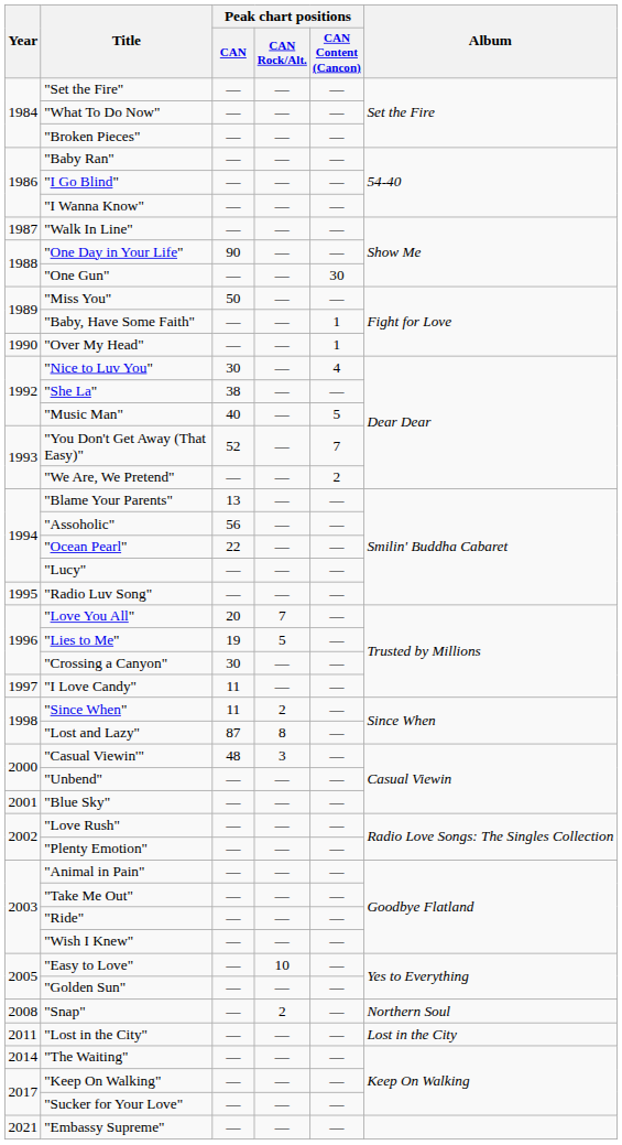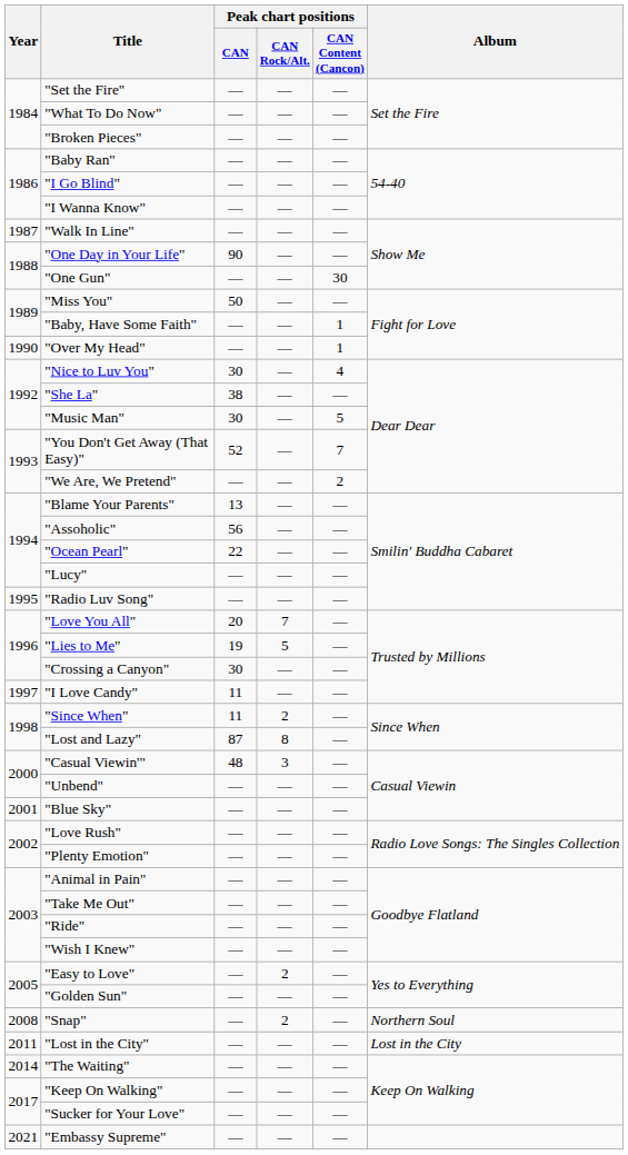 <table class="wikitable">
 <tr>
 <th rowspan="2">Year</th>
 <th rowspan="2" width="180">Title</th>
 <th colspan="3">Peak chart positions</th>
 <th rowspan="2">Album</th>
 </tr>
 <tr style="font-size: smaller;">
 <th width="40"><a href='#'>CAN</a><br></th>
 <th width="40"><a href='#'>CAN <br>Rock/Alt.</a><br></th>
 <th width="40"><a href='#'>CAN Content (Cancon)</a><br></th>
 </tr>
 <tr>
 <td rowspan=3>1984</td>
 <td>"Set the Fire"</td>
 <td align="center">—</td>
 <td align="center">—</td>
 <td align="center">—</td>
 <td rowspan=3><em>Set the Fire</em></td>
 </tr>
 <tr>
 <td>"What To Do Now"</td>
 <td align="center">—</td>
 <td align="center">—</td>
 <td align="center">—</td>
 </tr>
 <tr>
 <td>"Broken Pieces"</td>
 <td align="center">—</td>
 <td align="center">—</td>
 <td align="center">—</td>
 </tr>
 <tr>
 <td rowspan=3>1986</td>
 <td>"Baby Ran"</td>
 <td align="center">—</td>
 <td align="center">—</td>
 <td align="center">—</td>
 <td rowspan=3><em>54-40</em></td>
 </tr>
 <tr>
 <td>"<a href='#'>I Go Blind</a>"</td>
 <td align="center">—</td>
 <td align="center">—</td>
 <td align="center">—</td>
 </tr>
 <tr>
 <td>"I Wanna Know"</td>
 <td align="center">—</td>
 <td align="center">—</td>
 <td align="center">—</td>
 </tr>
 <tr>
 <td rowspan=1>1987</td>
 <td>"Walk In Line"</td>
 <td align="center">—</td>
 <td align="center">—</td>
 <td align="center">—</td>
 <td rowspan=3><em>Show Me</em></td>
 </tr>
 <tr>
 <td rowspan=2>1988</td>
 <td>"<a href='#'>One Day in Your Life</a>"</td>
 <td align="center">90</td>
 <td align="center">—</td>
 <td align="center">—</td>
 </tr>
 <tr>
 <td>"One Gun"</td>
 <td align="center">—</td>
 <td align="center">—</td>
 <td align="center">30</td>
 </tr>
 <tr>
 <td rowspan=2>1989</td>
 <td>"Miss You"</td>
 <td align="center">50</td>
 <td align="center">—</td>
 <td align="center">—</td>
 <td rowspan=3><em>Fight for Love</em></td>
 </tr>
 <tr>
 <td>"Baby, Have Some Faith"</td>
 <td align="center">—</td>
 <td align="center">—</td>
 <td align="center">1</td>
 </tr>
 <tr>
 <td rowspan=1>1990</td>
 <td>"Over My Head"</td>
 <td align="center">—</td>
 <td align="center">—</td>
 <td align="center">1</td>
 </tr>
 <tr>
 <td rowspan=3>1992</td>
 <td>"<a href='#'>Nice to Luv You</a>"</td>
 <td align="center">30</td>
 <td align="center">—</td>
 <td align="center">4</td>
 <td rowspan=5><em>Dear Dear</em></td>
 </tr>
 <tr>
 <td>"<a href='#'>She La</a>"</td>
 <td align="center">38</td>
 <td align="center">—</td>
 <td align="center">—</td>
 </tr>
 <tr>
 <td>"Music Man"</td>
-<td align="center">40</td>
+<td align="center">30</td>
 <td align="center">—</td>
 <td align="center">5</td>
 </tr>
 <tr>
 <td rowspan=2>1993</td>
 <td>"You Don't Get Away (That Easy)"</td>
 <td align="center">52</td>
 <td align="center">—</td>
 <td align="center">7</td>
 </tr>
 <tr>
 <td>"We Are, We Pretend"</td>
 <td align="center">—</td>
 <td align="center">—</td>
 <td align="center">2</td>
 </tr>
 <tr>
 <td rowspan=4>1994</td>
 <td>"Blame Your Parents"</td>
 <td align="center">13</td>
 <td align="center">—</td>
 <td align="center">—</td>
 <td rowspan=5><em>Smilin' Buddha Cabaret</em></td>
 </tr>
 <tr>
 <td>"Assoholic"</td>
 <td align="center">56</td>
 <td align="center">—</td>
 <td align="center">—</td>
 </tr>
 <tr>
 <td>"<a href='#'>Ocean Pearl</a>"</td>
 <td align="center">22</td>
 <td align="center">—</td>
 <td align="center">—</td>
 </tr>
 <tr>
 <td>"Lucy"</td>
 <td align="center">—</td>
 <td align="center">—</td>
 <td align="center">—</td>
 </tr>
 <tr>
 <td rowspan=1>1995</td>
 <td>"Radio Luv Song"</td>
 <td align="center">—</td>
 <td align="center">—</td>
 <td align="center">—</td>
 </tr>
 <tr>
 <td rowspan=3>1996</td>
 <td>"<a href='#'>Love You All</a>"</td>
 <td align="center">20</td>
 <td align="center">7</td>
 <td align="center">—</td>
 <td rowspan=4><em>Trusted by Millions</em></td>
 </tr>
 <tr>
 <td>"<a href='#'>Lies to Me</a>"</td>
 <td align="center">19</td>
 <td align="center">5</td>
 <td align="center">—</td>
 </tr>
 <tr>
 <td>"Crossing a Canyon"</td>
 <td align="center">30</td>
 <td align="center">—</td>
 <td align="center">—</td>
 </tr>
 <tr>
 <td rowspan=1>1997</td>
 <td>"I Love Candy"</td>
 <td align="center">11</td>
 <td align="center">—</td>
 <td align="center">—</td>
 </tr>
 <tr>
 <td rowspan=2>1998</td>
 <td>"<a href='#'>Since When</a>"</td>
 <td align="center">11</td>
 <td align="center">2</td>
 <td align="center">—</td>
 <td rowspan=2><em>Since When</em></td>
 </tr>
 <tr>
 <td>"Lost and Lazy"</td>
 <td align="center">87</td>
 <td align="center">8</td>
 <td align="center">—</td>
 </tr>
 <tr>
 <td rowspan=2>2000</td>
 <td>"Casual Viewin'"</td>
 <td align="center">48</td>
 <td align="center">3</td>
 <td align="center">—</td>
 <td rowspan=3><em>Casual Viewin</em></td>
 </tr>
 <tr>
 <td>"Unbend"</td>
 <td align="center">—</td>
 <td align="center">—</td>
 <td align="center">—</td>
 </tr>
 <tr>
 <td rowspan=1>2001</td>
 <td>"Blue Sky"</td>
 <td align="center">—</td>
 <td align="center">—</td>
 <td align="center">—</td>
 </tr>
 <tr>
 <td rowspan=2>2002</td>
 <td>"Love Rush"</td>
 <td align="center">—</td>
 <td align="center">—</td>
 <td align="center">—</td>
 <td rowspan=2><em>Radio Love Songs: The Singles Collection</em></td>
 </tr>
 <tr>
 <td>"Plenty Emotion"</td>
 <td align="center">—</td>
 <td align="center">—</td>
 <td align="center">—</td>
 </tr>
 <tr>
 <td rowspan=4>2003</td>
 <td>"Animal in Pain"</td>
 <td align="center">—</td>
 <td align="center">—</td>
 <td align="center">—</td>
 <td rowspan=4><em>Goodbye Flatland</em></td>
 </tr>
 <tr>
 <td>"Take Me Out"</td>
 <td align="center">—</td>
 <td align="center">—</td>
 <td align="center">—</td>
 </tr>
 <tr>
 <td>"Ride"</td>
 <td align="center">—</td>
 <td align="center">—</td>
 <td align="center">—</td>
 </tr>
 <tr>
 <td>"Wish I Knew"</td>
 <td align="center">—</td>
 <td align="center">—</td>
 <td align="center">—</td>
 </tr>
 <tr>
 <td rowspan=2>2005</td>
 <td>"Easy to Love"</td>
 <td align="center">—</td>
-<td align="center">10</td>
+<td align="center">2</td>
 <td align="center">—</td>
 <td rowspan=2><em>Yes to Everything</em></td>
 </tr>
 <tr>
 <td>"Golden Sun"</td>
 <td align="center">—</td>
 <td align="center">—</td>
 <td align="center">—</td>
 </tr>
 <tr>
 <td rowspan=1>2008</td>
 <td>"Snap"</td>
 <td align="center">—</td>
 <td align="center">2</td>
 <td align="center">—</td>
 <td rowspan=1><em>Northern Soul</em></td>
 </tr>
 <tr>
 <td rowspan=1>2011</td>
 <td>"Lost in the City"</td>
 <td align="center">—</td>
 <td align="center">—</td>
 <td align="center">—</td>
 <td rowspan=1><em>Lost in the City</em></td>
 </tr>
 <tr>
 <td rowspan=1>2014</td>
 <td>"The Waiting"</td>
 <td align="center">—</td>
 <td align="center">—</td>
 <td align="center">—</td>
 <td rowspan=3><em>Keep On Walking</em></td>
 </tr>
 <tr>
 <td rowspan=2>2017</td>
 <td>"Keep On Walking"</td>
 <td align="center">—</td>
 <td align="center">—</td>
 <td align="center">—</td>
 </tr>
 <tr>
 <td>"Sucker for Your Love"</td>
 <td align="center">—</td>
 <td align="center">—</td>
 <td align="center">—</td>
 </tr>
 <tr>
 <td>2021</td>
 <td>"Embassy Supreme"</td>
 <td align="center">—</td>
 <td align="center">—</td>
 <td align="center">—</td>
 </tr>
 </table>
